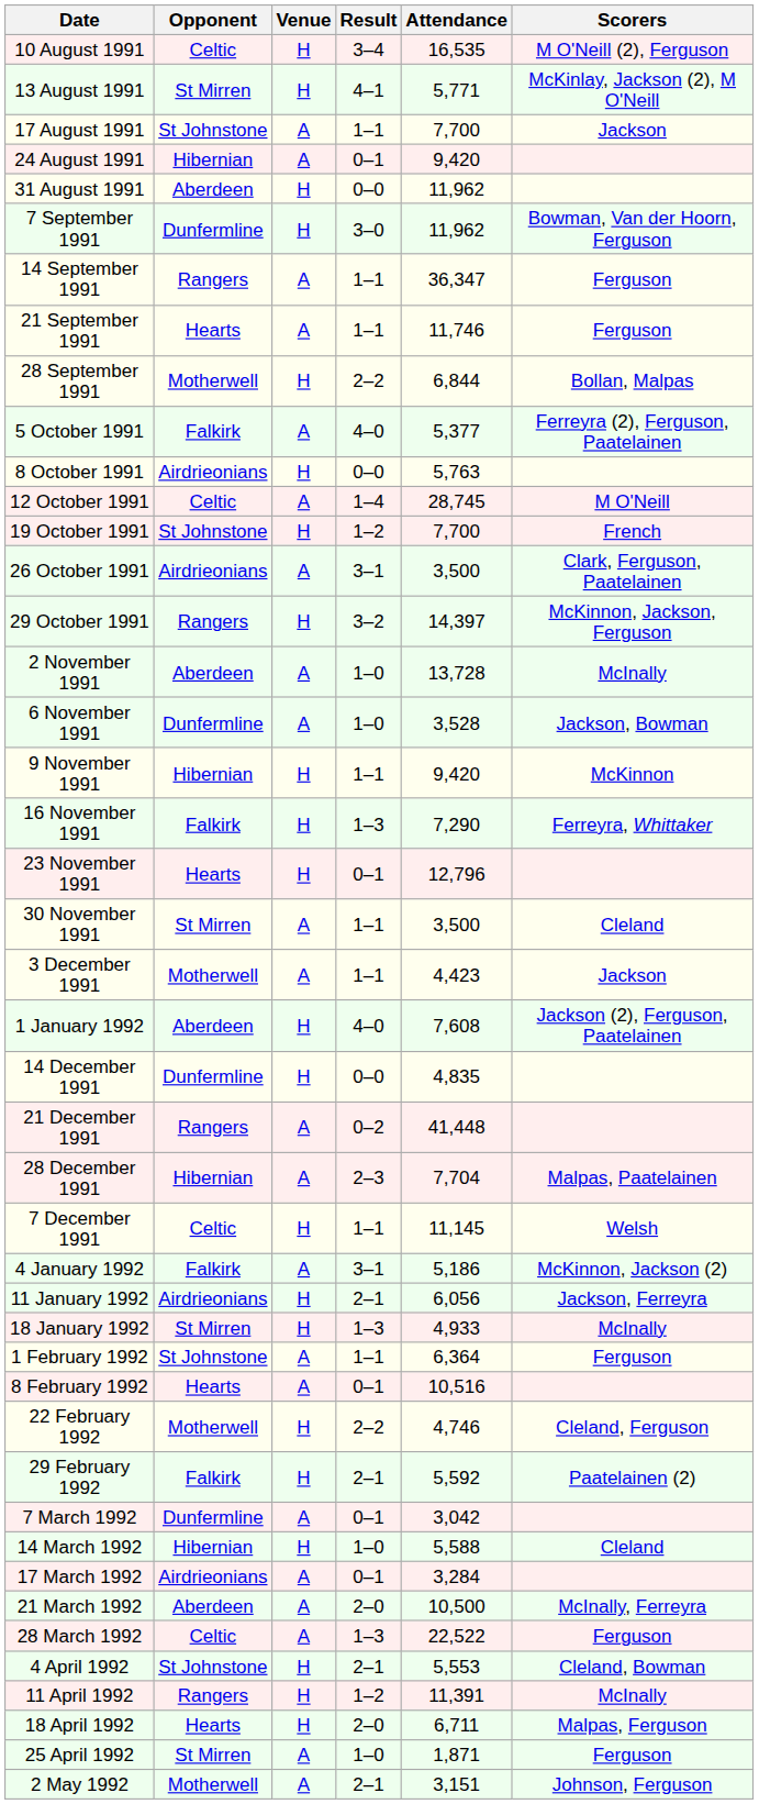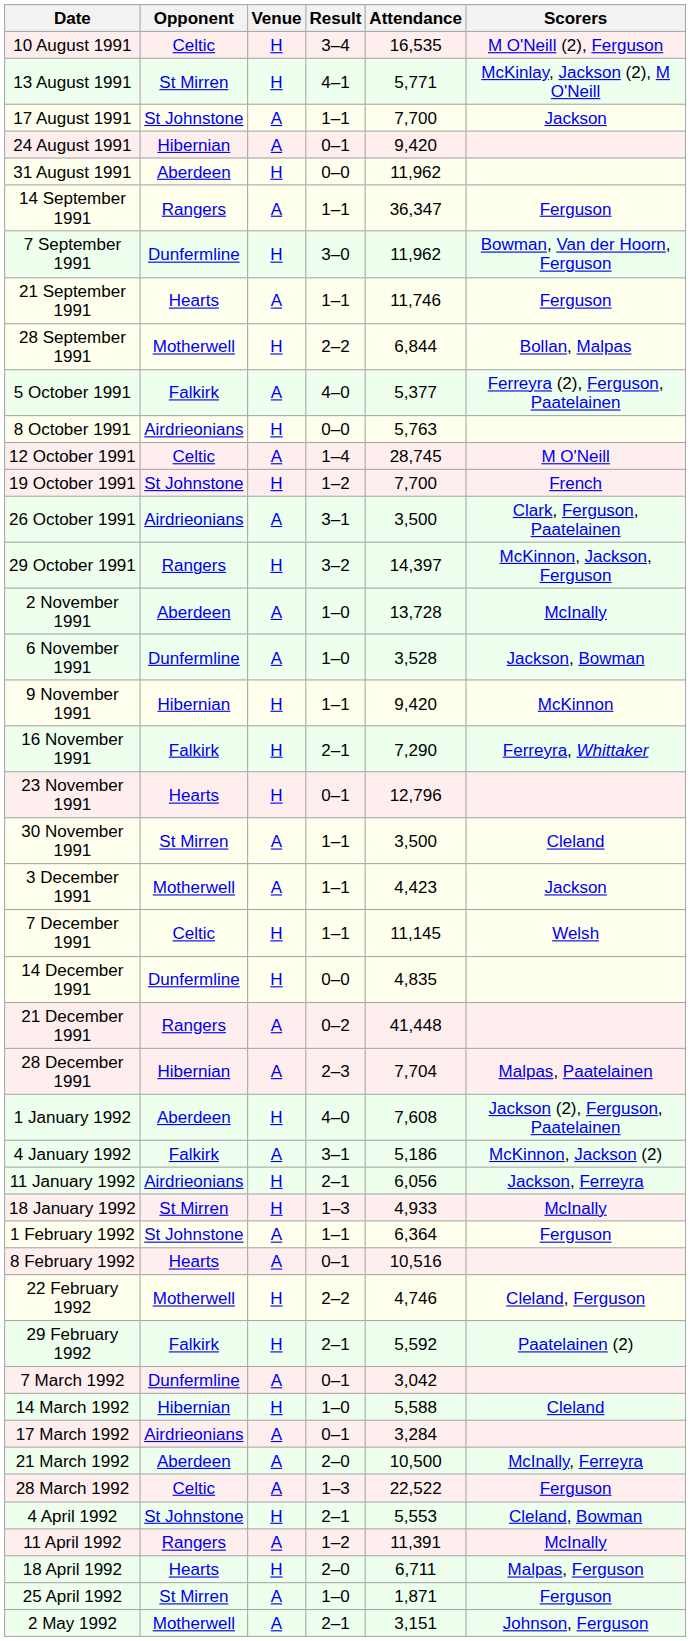 <table class="wikitable sortable" style="font-size:95%; text-align:center">
 <tr>
 <th>Date</th>
 <th>Opponent</th>
 <th>Venue</th>
 <th>Result</th>
 <th>Attendance</th>
 <th>Scorers</th>
 </tr>
 <tr style="background:#fee;">
 <td>10 August 1991</td>
 <td><a href='#'>Celtic</a></td>
 <td><a href='#'>H</a></td>
 <td>3–4</td>
 <td>16,535</td>
 <td><a href='#'>M O'Neill</a> (2), <a href='#'>Ferguson</a></td>
 </tr>
 <tr style="background:#efe;">
 <td>13 August 1991</td>
 <td><a href='#'>St Mirren</a></td>
 <td><a href='#'>H</a></td>
 <td>4–1</td>
 <td>5,771</td>
 <td><a href='#'>McKinlay</a>, <a href='#'>Jackson</a> (2), <a href='#'>M O'Neill</a></td>
 </tr>
 <tr style="background:#ffe;">
 <td>17 August 1991</td>
 <td><a href='#'>St Johnstone</a></td>
 <td><a href='#'>A</a></td>
 <td>1–1</td>
 <td>7,700</td>
 <td><a href='#'>Jackson</a></td>
 </tr>
 <tr style="background:#fee;">
 <td>24 August 1991</td>
 <td><a href='#'>Hibernian</a></td>
 <td><a href='#'>A</a></td>
 <td>0–1</td>
 <td>9,420</td>
 <td></td>
 </tr>
 <tr style="background:#ffe;">
 <td>31 August 1991</td>
 <td><a href='#'>Aberdeen</a></td>
 <td><a href='#'>H</a></td>
 <td>0–0</td>
 <td>11,962</td>
 <td></td>
 </tr>
+<tr style="background:#ffe;">
+<td>14 September 1991</td>
+<td><a href='#'>Rangers</a></td>
+<td><a href='#'>A</a></td>
+<td>1–1</td>
+<td>36,347</td>
+<td><a href='#'>Ferguson</a></td>
+</tr>
 <tr style="background:#efe;">
 <td>7 September 1991</td>
 <td><a href='#'>Dunfermline</a></td>
 <td><a href='#'>H</a></td>
 <td>3–0</td>
 <td>11,962</td>
 <td><a href='#'>Bowman</a>, <a href='#'>Van der Hoorn</a>, <a href='#'>Ferguson</a></td>
-</tr>
-<tr style="background:#ffe;">
-<td>14 September 1991</td>
-<td><a href='#'>Rangers</a></td>
-<td><a href='#'>A</a></td>
-<td>1–1</td>
-<td>36,347</td>
-<td><a href='#'>Ferguson</a></td>
 </tr>
 <tr style="background:#ffe;">
 <td>21 September 1991</td>
 <td><a href='#'>Hearts</a></td>
 <td><a href='#'>A</a></td>
 <td>1–1</td>
 <td>11,746</td>
 <td><a href='#'>Ferguson</a></td>
 </tr>
 <tr style="background:#ffe;">
 <td>28 September 1991</td>
 <td><a href='#'>Motherwell</a></td>
 <td><a href='#'>H</a></td>
 <td>2–2</td>
 <td>6,844</td>
 <td><a href='#'>Bollan</a>, <a href='#'>Malpas</a></td>
 </tr>
 <tr style="background:#efe;">
 <td>5 October 1991</td>
 <td><a href='#'>Falkirk</a></td>
 <td><a href='#'>A</a></td>
 <td>4–0</td>
 <td>5,377</td>
 <td><a href='#'>Ferreyra</a> (2), <a href='#'>Ferguson</a>, <a href='#'>Paatelainen</a></td>
 </tr>
 <tr style="background:#ffe;">
 <td>8 October 1991</td>
 <td><a href='#'>Airdrieonians</a></td>
 <td><a href='#'>H</a></td>
 <td>0–0</td>
 <td>5,763</td>
 <td></td>
 </tr>
 <tr style="background:#fee;">
 <td>12 October 1991</td>
 <td><a href='#'>Celtic</a></td>
 <td><a href='#'>A</a></td>
 <td>1–4</td>
 <td>28,745</td>
 <td><a href='#'>M O'Neill</a></td>
 </tr>
 <tr style="background:#fee;">
 <td>19 October 1991</td>
 <td><a href='#'>St Johnstone</a></td>
 <td><a href='#'>H</a></td>
 <td>1–2</td>
 <td>7,700</td>
 <td><a href='#'>French</a></td>
 </tr>
 <tr style="background:#efe;">
 <td>26 October 1991</td>
 <td><a href='#'>Airdrieonians</a></td>
 <td><a href='#'>A</a></td>
 <td>3–1</td>
 <td>3,500</td>
 <td><a href='#'>Clark</a>, <a href='#'>Ferguson</a>, <a href='#'>Paatelainen</a></td>
 </tr>
 <tr style="background:#efe;">
 <td>29 October 1991</td>
 <td><a href='#'>Rangers</a></td>
 <td><a href='#'>H</a></td>
 <td>3–2</td>
 <td>14,397</td>
 <td><a href='#'>McKinnon</a>, <a href='#'>Jackson</a>, <a href='#'>Ferguson</a></td>
 </tr>
 <tr style="background:#efe;">
 <td>2 November 1991</td>
 <td><a href='#'>Aberdeen</a></td>
 <td><a href='#'>A</a></td>
 <td>1–0</td>
 <td>13,728</td>
 <td><a href='#'>McInally</a></td>
 </tr>
 <tr style="background:#efe;">
 <td>6 November 1991</td>
 <td><a href='#'>Dunfermline</a></td>
 <td><a href='#'>A</a></td>
 <td>1–0</td>
 <td>3,528</td>
 <td><a href='#'>Jackson</a>, <a href='#'>Bowman</a></td>
 </tr>
 <tr style="background:#ffe;">
 <td>9 November 1991</td>
 <td><a href='#'>Hibernian</a></td>
 <td><a href='#'>H</a></td>
 <td>1–1</td>
 <td>9,420</td>
 <td><a href='#'>McKinnon</a></td>
 </tr>
 <tr style="background:#efe;">
 <td>16 November 1991</td>
 <td><a href='#'>Falkirk</a></td>
 <td><a href='#'>H</a></td>
-<td>1–3</td>
+<td>2–1</td>
 <td>7,290</td>
 <td><a href='#'>Ferreyra</a>, <em><a href='#'>Whittaker</a></em></td>
 </tr>
 <tr style="background:#fee;">
 <td>23 November 1991</td>
 <td><a href='#'>Hearts</a></td>
 <td><a href='#'>H</a></td>
 <td>0–1</td>
 <td>12,796</td>
 <td></td>
 </tr>
 <tr style="background:#ffe;">
 <td>30 November 1991</td>
 <td><a href='#'>St Mirren</a></td>
 <td><a href='#'>A</a></td>
 <td>1–1</td>
 <td>3,500</td>
 <td><a href='#'>Cleland</a></td>
 </tr>
 <tr style="background:#ffe;">
 <td>3 December 1991</td>
 <td><a href='#'>Motherwell</a></td>
 <td><a href='#'>A</a></td>
 <td>1–1</td>
 <td>4,423</td>
 <td><a href='#'>Jackson</a></td>
 </tr>
-<tr style="background:#efe;">
-<td>1 January 1992</td>
-<td><a href='#'>Aberdeen</a></td>
+<tr style="background:#ffe;">
+<td>7 December 1991</td>
+<td><a href='#'>Celtic</a></td>
 <td><a href='#'>H</a></td>
-<td>4–0</td>
-<td>7,608</td>
-<td><a href='#'>Jackson</a> (2), <a href='#'>Ferguson</a>, <a href='#'>Paatelainen</a></td>
+<td>1–1</td>
+<td>11,145</td>
+<td><a href='#'>Welsh</a></td>
 </tr>
 <tr style="background:#ffe;">
 <td>14 December 1991</td>
 <td><a href='#'>Dunfermline</a></td>
 <td><a href='#'>H</a></td>
 <td>0–0</td>
 <td>4,835</td>
 <td></td>
 </tr>
 <tr style="background:#fee;">
 <td>21 December 1991</td>
 <td><a href='#'>Rangers</a></td>
 <td><a href='#'>A</a></td>
 <td>0–2</td>
 <td>41,448</td>
 <td></td>
 </tr>
 <tr style="background:#fee;">
 <td>28 December 1991</td>
 <td><a href='#'>Hibernian</a></td>
 <td><a href='#'>A</a></td>
 <td>2–3</td>
 <td>7,704</td>
 <td><a href='#'>Malpas</a>, <a href='#'>Paatelainen</a></td>
 </tr>
-<tr style="background:#ffe;">
-<td>7 December 1991</td>
-<td><a href='#'>Celtic</a></td>
+<tr style="background:#efe;">
+<td>1 January 1992</td>
+<td><a href='#'>Aberdeen</a></td>
 <td><a href='#'>H</a></td>
-<td>1–1</td>
-<td>11,145</td>
-<td><a href='#'>Welsh</a></td>
+<td>4–0</td>
+<td>7,608</td>
+<td><a href='#'>Jackson</a> (2), <a href='#'>Ferguson</a>, <a href='#'>Paatelainen</a></td>
 </tr>
 <tr style="background:#efe;">
 <td>4 January 1992</td>
 <td><a href='#'>Falkirk</a></td>
 <td><a href='#'>A</a></td>
 <td>3–1</td>
 <td>5,186</td>
 <td><a href='#'>McKinnon</a>, <a href='#'>Jackson</a> (2)</td>
 </tr>
 <tr style="background:#efe;">
 <td>11 January 1992</td>
 <td><a href='#'>Airdrieonians</a></td>
 <td><a href='#'>H</a></td>
 <td>2–1</td>
 <td>6,056</td>
 <td><a href='#'>Jackson</a>, <a href='#'>Ferreyra</a></td>
 </tr>
 <tr style="background:#fee;">
 <td>18 January 1992</td>
 <td><a href='#'>St Mirren</a></td>
 <td><a href='#'>H</a></td>
 <td>1–3</td>
 <td>4,933</td>
 <td><a href='#'>McInally</a></td>
 </tr>
 <tr style="background:#ffe;">
 <td>1 February 1992</td>
 <td><a href='#'>St Johnstone</a></td>
 <td><a href='#'>A</a></td>
 <td>1–1</td>
 <td>6,364</td>
 <td><a href='#'>Ferguson</a></td>
 </tr>
 <tr style="background:#fee;">
 <td>8 February 1992</td>
 <td><a href='#'>Hearts</a></td>
 <td><a href='#'>A</a></td>
 <td>0–1</td>
 <td>10,516</td>
 <td></td>
 </tr>
 <tr style="background:#ffe;">
 <td>22 February 1992</td>
 <td><a href='#'>Motherwell</a></td>
 <td><a href='#'>H</a></td>
 <td>2–2</td>
 <td>4,746</td>
 <td><a href='#'>Cleland</a>, <a href='#'>Ferguson</a></td>
 </tr>
 <tr style="background:#efe;">
 <td>29 February 1992</td>
 <td><a href='#'>Falkirk</a></td>
 <td><a href='#'>H</a></td>
 <td>2–1</td>
 <td>5,592</td>
 <td><a href='#'>Paatelainen</a> (2)</td>
 </tr>
 <tr style="background:#fee;">
 <td>7 March 1992</td>
 <td><a href='#'>Dunfermline</a></td>
 <td><a href='#'>A</a></td>
 <td>0–1</td>
 <td>3,042</td>
 <td></td>
 </tr>
 <tr style="background:#efe;">
 <td>14 March 1992</td>
 <td><a href='#'>Hibernian</a></td>
 <td><a href='#'>H</a></td>
 <td>1–0</td>
 <td>5,588</td>
 <td><a href='#'>Cleland</a></td>
 </tr>
 <tr style="background:#fee;">
 <td>17 March 1992</td>
 <td><a href='#'>Airdrieonians</a></td>
 <td><a href='#'>A</a></td>
 <td>0–1</td>
 <td>3,284</td>
 <td></td>
 </tr>
 <tr style="background:#efe;">
 <td>21 March 1992</td>
 <td><a href='#'>Aberdeen</a></td>
 <td><a href='#'>A</a></td>
 <td>2–0</td>
 <td>10,500</td>
 <td><a href='#'>McInally</a>, <a href='#'>Ferreyra</a></td>
 </tr>
 <tr style="background:#fee;">
 <td>28 March 1992</td>
 <td><a href='#'>Celtic</a></td>
 <td><a href='#'>A</a></td>
 <td>1–3</td>
 <td>22,522</td>
 <td><a href='#'>Ferguson</a></td>
 </tr>
 <tr style="background:#efe;">
 <td>4 April 1992</td>
 <td><a href='#'>St Johnstone</a></td>
 <td><a href='#'>H</a></td>
 <td>2–1</td>
 <td>5,553</td>
 <td><a href='#'>Cleland</a>, <a href='#'>Bowman</a></td>
 </tr>
 <tr style="background:#fee;">
 <td>11 April 1992</td>
 <td><a href='#'>Rangers</a></td>
-<td><a href='#'>H</a></td>
+<td><a href='#'>A</a></td>
 <td>1–2</td>
 <td>11,391</td>
 <td><a href='#'>McInally</a></td>
 </tr>
 <tr style="background:#efe;">
 <td>18 April 1992</td>
 <td><a href='#'>Hearts</a></td>
 <td><a href='#'>H</a></td>
 <td>2–0</td>
 <td>6,711</td>
 <td><a href='#'>Malpas</a>, <a href='#'>Ferguson</a></td>
 </tr>
 <tr style="background:#efe;">
 <td>25 April 1992</td>
 <td><a href='#'>St Mirren</a></td>
 <td><a href='#'>A</a></td>
 <td>1–0</td>
 <td>1,871</td>
 <td><a href='#'>Ferguson</a></td>
 </tr>
 <tr style="background:#efe;">
 <td>2 May 1992</td>
 <td><a href='#'>Motherwell</a></td>
 <td><a href='#'>A</a></td>
 <td>2–1</td>
 <td>3,151</td>
 <td><a href='#'>Johnson</a>, <a href='#'>Ferguson</a></td>
 </tr>
 </table>
